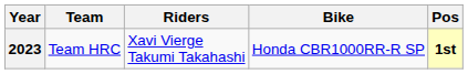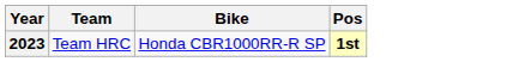 <table class="wikitable" style="text-align:center; font-size:90%;">
 <tr>
 <th>Year</th>
 <th>Team</th>
-<th>Riders</th>
 <th>Bike</th>
 <th>Pos</th>
 </tr>
 <tr>
 <th>2023</th>
 <td style="text-align:left;"> <a href='#'>Team HRC</a></td>
-<td style="text-align:left;"> <a href='#'>Xavi Vierge</a><br> <a href='#'>Takumi Takahashi</a></td>
 <td style="text-align:left;"><a href='#'>Honda CBR1000RR-R SP</a></td>
 <th style="background:#FFFFBF;">1st</th>
 </tr>
 </table>
